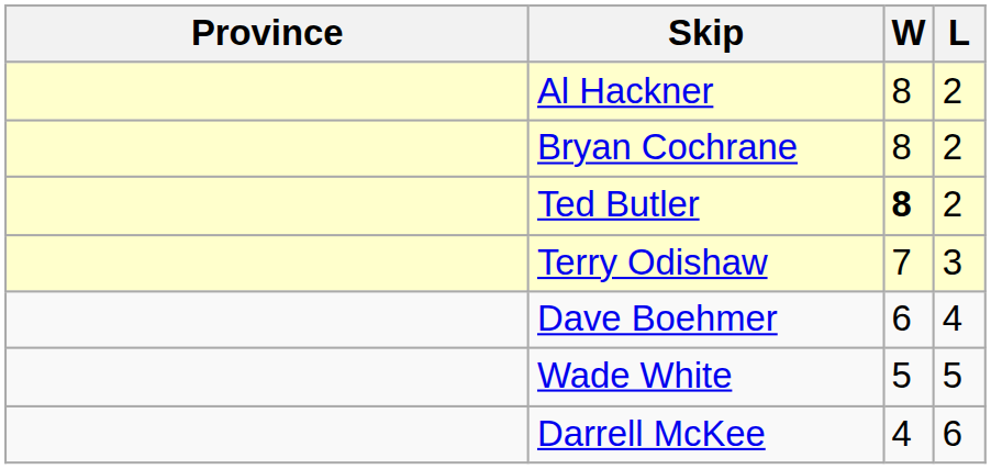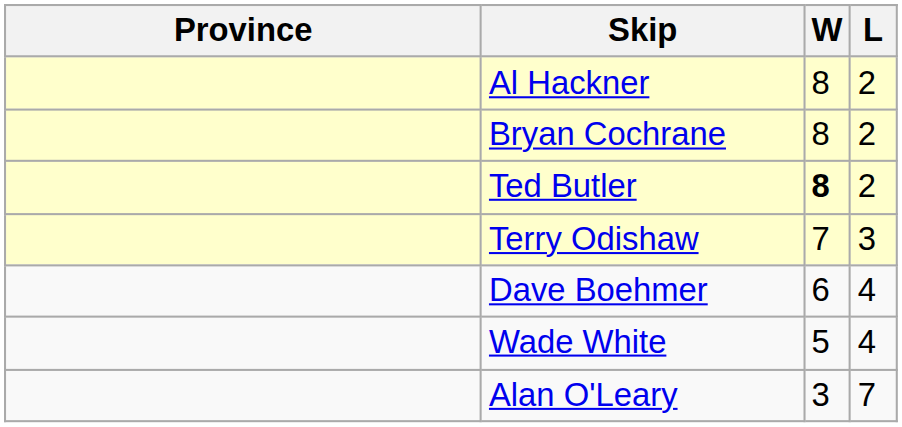 <table class="wikitable">
 <tr>
 <th width=225>Province</th>
 <th width=150>Skip</th>
 <th width=15>W</th>
 <th width=15>L</th>
 </tr>
 <tr bgcolor=#ffffcc>
 <td></td>
 <td><a href='#'>Al Hackner</a></td>
 <td>8</td>
 <td>2</td>
 </tr>
 <tr bgcolor=#ffffcc>
 <td></td>
 <td><a href='#'>Bryan Cochrane</a></td>
 <td>8</td>
 <td>2</td>
 </tr>
 <tr bgcolor=#ffffcc>
 <td></td>
 <td><a href='#'>Ted Butler</a></td>
 <td><strong>8</strong></td>
 <td>2</td>
 </tr>
 <tr bgcolor=#ffffcc>
 <td></td>
 <td><a href='#'>Terry Odishaw</a></td>
 <td>7</td>
 <td>3</td>
 </tr>
 <tr>
 <td></td>
 <td><a href='#'>Dave Boehmer</a></td>
 <td>6</td>
 <td>4</td>
 </tr>
 <tr>
 <td></td>
 <td><a href='#'>Wade White</a></td>
 <td>5</td>
-<td>5</td>
+<td>4</td>
 </tr>
 <tr>
 <td></td>
-<td><a href='#'>Darrell McKee</a></td>
-<td>4</td>
-<td>6</td>
+<td><a href='#'>Alan O'Leary</a></td>
+<td>3</td>
+<td>7</td>
 </tr>
 </table>
